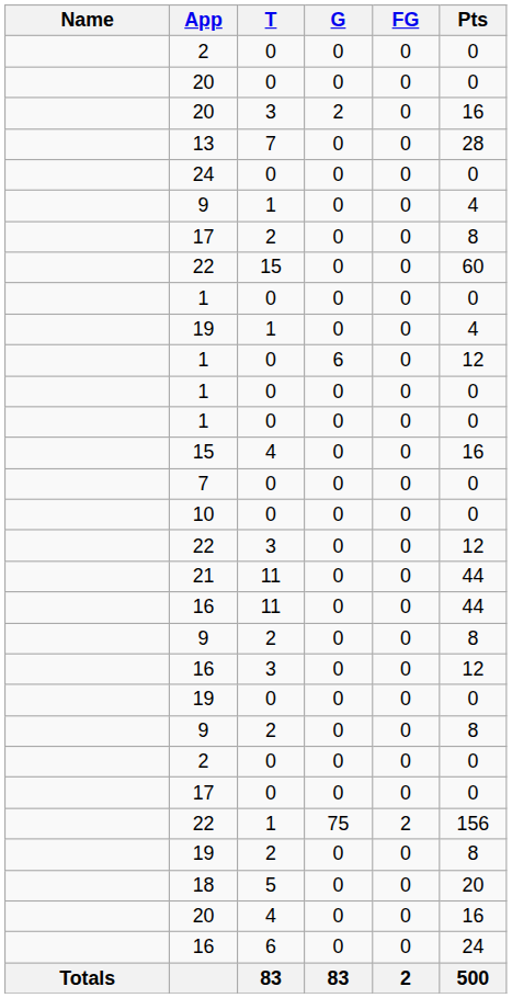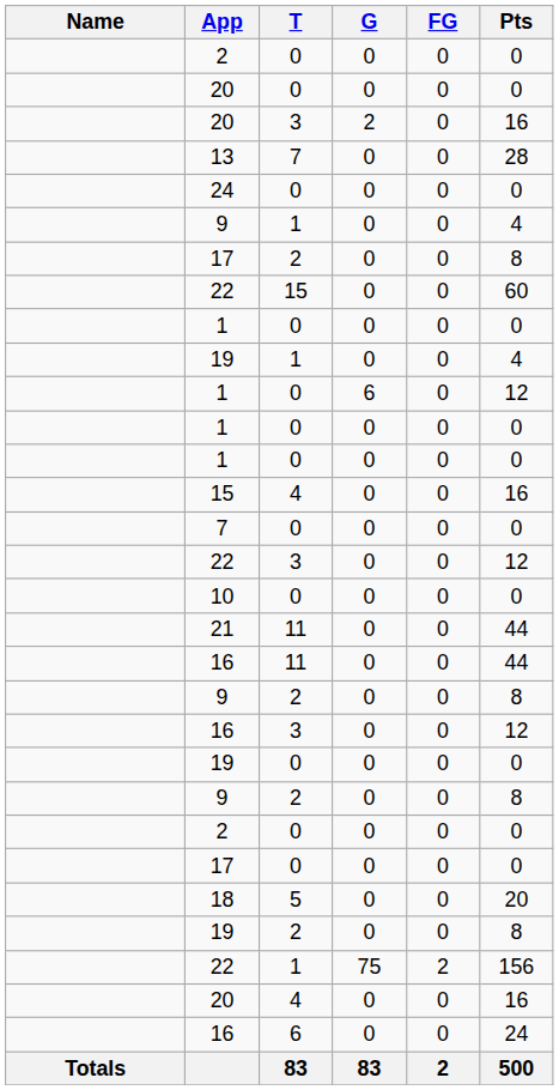 <table class="wikitable sortable" style="text-align: center;">
 <tr>
 <th style="width:8em">Name</th>
 <th style="width:3em"><a href='#'>App</a></th>
 <th style="width:3em"><a href='#'>T</a></th>
 <th style="width:3em"><a href='#'>G</a></th>
 <th style="width:3em"><a href='#'>FG</a></th>
 <th style="width:3em">Pts</th>
 </tr>
 <tr>
 <td style="text-align:left;"></td>
 <td>2</td>
 <td>0</td>
 <td>0</td>
 <td>0</td>
 <td>0</td>
 </tr>
 <tr>
 <td style="text-align:left;"></td>
 <td>20</td>
 <td>0</td>
 <td>0</td>
 <td>0</td>
 <td>0</td>
 </tr>
 <tr>
 <td style="text-align:left;"></td>
 <td>20</td>
 <td>3</td>
 <td>2</td>
 <td>0</td>
 <td>16</td>
 </tr>
 <tr>
 <td style="text-align:left;"></td>
 <td>13</td>
 <td>7</td>
 <td>0</td>
 <td>0</td>
 <td>28</td>
 </tr>
 <tr>
 <td style="text-align:left;"></td>
 <td>24</td>
 <td>0</td>
 <td>0</td>
 <td>0</td>
 <td>0</td>
 </tr>
 <tr>
 <td style="text-align:left;"></td>
 <td>9</td>
 <td>1</td>
 <td>0</td>
 <td>0</td>
 <td>4</td>
 </tr>
 <tr>
 <td style="text-align:left;"></td>
 <td>17</td>
 <td>2</td>
 <td>0</td>
 <td>0</td>
 <td>8</td>
 </tr>
 <tr>
 <td style="text-align:left;"></td>
 <td>22</td>
 <td>15</td>
 <td>0</td>
 <td>0</td>
 <td>60</td>
 </tr>
 <tr>
 <td style="text-align:left;"></td>
 <td>1</td>
 <td>0</td>
 <td>0</td>
 <td>0</td>
 <td>0</td>
 </tr>
 <tr>
 <td style="text-align:left;"></td>
 <td>19</td>
 <td>1</td>
 <td>0</td>
 <td>0</td>
 <td>4</td>
 </tr>
 <tr>
 <td style="text-align:left;"></td>
 <td>1</td>
 <td>0</td>
 <td>6</td>
 <td>0</td>
 <td>12</td>
 </tr>
 <tr>
 <td style="text-align:left;"></td>
 <td>1</td>
 <td>0</td>
 <td>0</td>
 <td>0</td>
 <td>0</td>
 </tr>
 <tr>
 <td style="text-align:left;"></td>
 <td>1</td>
 <td>0</td>
 <td>0</td>
 <td>0</td>
 <td>0</td>
 </tr>
 <tr>
 <td style="text-align:left;"></td>
 <td>15</td>
 <td>4</td>
 <td>0</td>
 <td>0</td>
 <td>16</td>
 </tr>
 <tr>
 <td style="text-align:left;"></td>
 <td>7</td>
 <td>0</td>
 <td>0</td>
 <td>0</td>
 <td>0</td>
 </tr>
 <tr>
 <td style="text-align:left;"></td>
+<td>22</td>
+<td>3</td>
+<td>0</td>
+<td>0</td>
+<td>12</td>
+</tr>
+<tr>
+<td style="text-align:left;"></td>
 <td>10</td>
 <td>0</td>
 <td>0</td>
 <td>0</td>
 <td>0</td>
-</tr>
-<tr>
-<td style="text-align:left;"></td>
-<td>22</td>
-<td>3</td>
-<td>0</td>
-<td>0</td>
-<td>12</td>
 </tr>
 <tr>
 <td style="text-align:left;"></td>
 <td>21</td>
 <td>11</td>
 <td>0</td>
 <td>0</td>
 <td>44</td>
 </tr>
 <tr>
 <td style="text-align:left;"></td>
 <td>16</td>
 <td>11</td>
 <td>0</td>
 <td>0</td>
 <td>44</td>
 </tr>
 <tr>
 <td style="text-align:left;"></td>
 <td>9</td>
 <td>2</td>
 <td>0</td>
 <td>0</td>
 <td>8</td>
 </tr>
 <tr>
 <td style="text-align:left;"></td>
 <td>16</td>
 <td>3</td>
 <td>0</td>
 <td>0</td>
 <td>12</td>
 </tr>
 <tr>
 <td style="text-align:left;"></td>
 <td>19</td>
 <td>0</td>
 <td>0</td>
 <td>0</td>
 <td>0</td>
 </tr>
 <tr>
 <td style="text-align:left;"></td>
 <td>9</td>
 <td>2</td>
 <td>0</td>
 <td>0</td>
 <td>8</td>
 </tr>
 <tr>
 <td style="text-align:left;"></td>
 <td>2</td>
 <td>0</td>
 <td>0</td>
 <td>0</td>
 <td>0</td>
 </tr>
 <tr>
 <td style="text-align:left;"></td>
 <td>17</td>
 <td>0</td>
 <td>0</td>
 <td>0</td>
 <td>0</td>
 </tr>
 <tr>
 <td style="text-align:left;"></td>
-<td>22</td>
-<td>1</td>
-<td>75</td>
-<td>2</td>
-<td>156</td>
+<td>18</td>
+<td>5</td>
+<td>0</td>
+<td>0</td>
+<td>20</td>
 </tr>
 <tr>
 <td style="text-align:left;"></td>
 <td>19</td>
 <td>2</td>
 <td>0</td>
 <td>0</td>
 <td>8</td>
 </tr>
 <tr>
 <td style="text-align:left;"></td>
-<td>18</td>
-<td>5</td>
-<td>0</td>
-<td>0</td>
-<td>20</td>
+<td>22</td>
+<td>1</td>
+<td>75</td>
+<td>2</td>
+<td>156</td>
 </tr>
 <tr>
 <td style="text-align:left;"></td>
 <td>20</td>
 <td>4</td>
 <td>0</td>
 <td>0</td>
 <td>16</td>
 </tr>
 <tr>
 <td style="text-align:left;"></td>
 <td>16</td>
 <td>6</td>
 <td>0</td>
 <td>0</td>
 <td>24</td>
 </tr>
 <tr class="sortbottom">
 <th>Totals</th>
 <th></th>
 <th>83</th>
 <th>83</th>
 <th>2</th>
 <th>500</th>
 </tr>
 </table>
